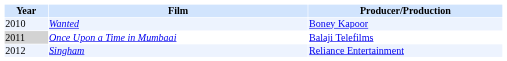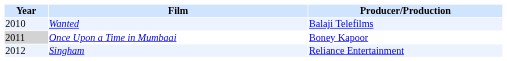 <table cellspacing="1" cellpadding="1" border="0" width="50%">
 <tr bgcolor="#d1e4fd">
 <th>Year</th>
 <th>Film</th>
 <th>Producer/Production</th>
 </tr>
 <tr bgcolor=#edf3fe>
 <td>2010</td>
 <td><em><a href='#'>Wanted</a></em></td>
-<td><a href='#'>Boney Kapoor</a></td>
+<td><a href='#'>Balaji Telefilms</a></td>
 </tr>
 <tr>
 <td style="background: lightgrey;">2011</td>
 <td><em><a href='#'>Once Upon a Time in Mumbaai</a></em></td>
-<td><a href='#'>Balaji Telefilms</a></td>
+<td><a href='#'>Boney Kapoor</a></td>
 </tr>
 <tr bgcolor=#edf3fe>
 <td>2012</td>
 <td><em><a href='#'>Singham</a></em></td>
 <td><a href='#'>Reliance Entertainment</a></td>
 </tr>
 </table>
